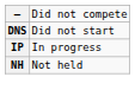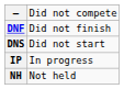 <table class="wikitable">
 <tr>
 <th scope="row">—</th>
 <td>Did not compete</td>
+</tr>
+<tr>
+<th scope="row"><a href='#'>DNF</a></th>
+<td>Did not finish</td>
 </tr>
 <tr>
 <th scope="row">DNS</th>
 <td>Did not start</td>
 </tr>
 <tr>
 <th scope="row">IP</th>
 <td>In progress</td>
 </tr>
 <tr>
 <th scope="row">NH</th>
 <td>Not held</td>
 </tr>
 </table>
